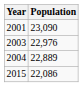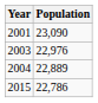 <table class="wikitable">
 <tr>
 <th>Year</th>
 <th>Population</th>
 </tr>
 <tr>
 <td>2001</td>
 <td>23,090</td>
 </tr>
 <tr>
 <td>2003</td>
 <td>22,976</td>
 </tr>
 <tr>
 <td>2004</td>
 <td>22,889</td>
 </tr>
 <tr>
 <td>2015</td>
-<td>22,086</td>
+<td>22,786</td>
 </tr>
 </table>
